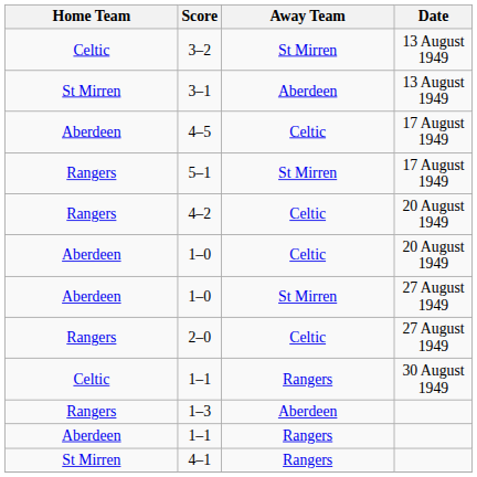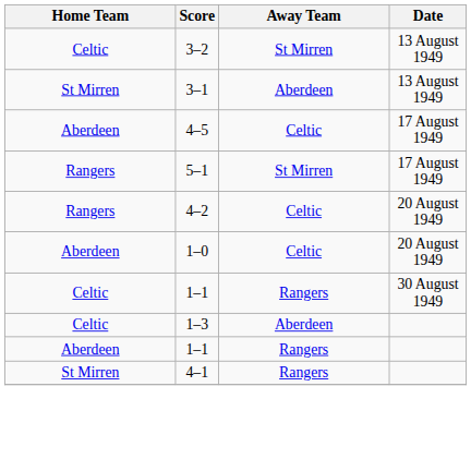 <table class="wikitable" style="text-align:center;">
 <tr>
 <th width=175>Home Team</th>
 <th width=20>Score</th>
 <th width=175>Away Team</th>
 <th width= 75>Date</th>
 </tr>
 <tr>
 <td><a href='#'>Celtic</a></td>
 <td>3–2</td>
 <td><a href='#'>St Mirren</a></td>
 <td>13 August 1949</td>
 </tr>
 <tr>
 <td><a href='#'>St Mirren</a></td>
 <td>3–1</td>
 <td><a href='#'>Aberdeen</a></td>
 <td>13 August 1949</td>
 </tr>
 <tr>
 <td><a href='#'>Aberdeen</a></td>
 <td>4–5</td>
 <td><a href='#'>Celtic</a></td>
 <td>17 August 1949</td>
 </tr>
 <tr>
 <td><a href='#'>Rangers</a></td>
 <td>5–1</td>
 <td><a href='#'>St Mirren</a></td>
 <td>17 August 1949</td>
 </tr>
 <tr>
 <td><a href='#'>Rangers</a></td>
 <td>4–2</td>
 <td><a href='#'>Celtic</a></td>
 <td>20 August 1949</td>
 </tr>
 <tr>
 <td><a href='#'>Aberdeen</a></td>
 <td>1–0</td>
 <td><a href='#'>Celtic</a></td>
 <td>20 August 1949</td>
 </tr>
 <tr>
-<td><a href='#'>Aberdeen</a></td>
-<td>1–0</td>
-<td><a href='#'>St Mirren</a></td>
-<td>27 August 1949</td>
-</tr>
-<tr>
-<td><a href='#'>Rangers</a></td>
-<td>2–0</td>
-<td><a href='#'>Celtic</a></td>
-<td>27 August 1949</td>
-</tr>
-<tr>
 <td><a href='#'>Celtic</a></td>
 <td>1–1</td>
 <td><a href='#'>Rangers</a></td>
 <td>30 August 1949</td>
 </tr>
 <tr>
-<td><a href='#'>Rangers</a></td>
+<td><a href='#'>Celtic</a></td>
 <td>1–3</td>
 <td><a href='#'>Aberdeen</a></td>
 <td></td>
 </tr>
 <tr>
 <td><a href='#'>Aberdeen</a></td>
 <td>1–1</td>
 <td><a href='#'>Rangers</a></td>
 <td></td>
 </tr>
 <tr>
 <td><a href='#'>St Mirren</a></td>
 <td>4–1</td>
 <td><a href='#'>Rangers</a></td>
 <td></td>
 </tr>
 <tr>
 </tr>
 </table>
